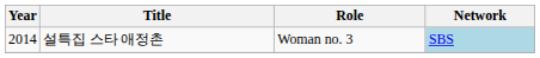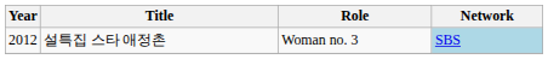 <table class="wikitable" style="width:600px">
 <tr>
 <th width=10>Year</th>
 <th>Title</th>
 <th>Role</th>
 <th>Network</th>
 </tr>
 <tr>
-<td>2014</td>
+<td>2012</td>
 <td>설특집 스타 애정촌</td>
 <td>Woman no. 3</td>
 <td style="background: lightblue;"><a href='#'>SBS</a></td>
 </tr>
 <tr>
 </tr>
 </table>
